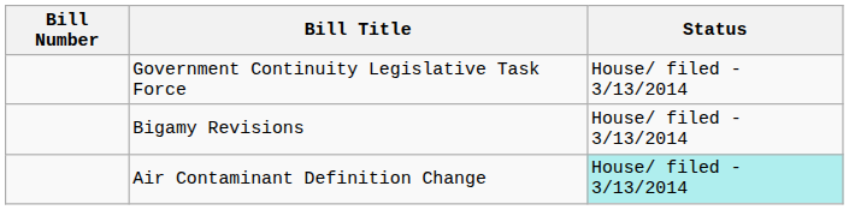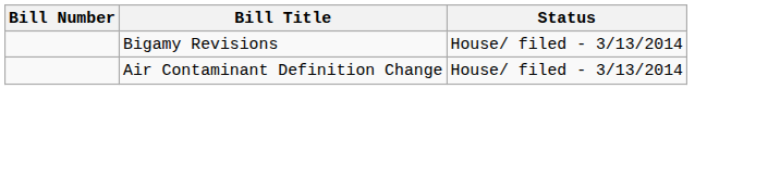 <table class="wikitable">
 <tr>
 <th>Bill Number</th>
 <th>Bill Title</th>
 <th>Status</th>
-</tr>
-<tr>
-<td></td>
-<td>Government Continuity Legislative Task Force</td>
-<td>House/ filed - 3/13/2014</td>
 </tr>
 <tr>
 <td></td>
 <td>Bigamy Revisions</td>
 <td>House/ filed - 3/13/2014</td>
 </tr>
 <tr>
 <td></td>
 <td>Air Contaminant Definition Change</td>
-<td style="background: paleturquoise;">House/ filed - 3/13/2014</td>
+<td>House/ filed - 3/13/2014</td>
 </tr>
 </table>
